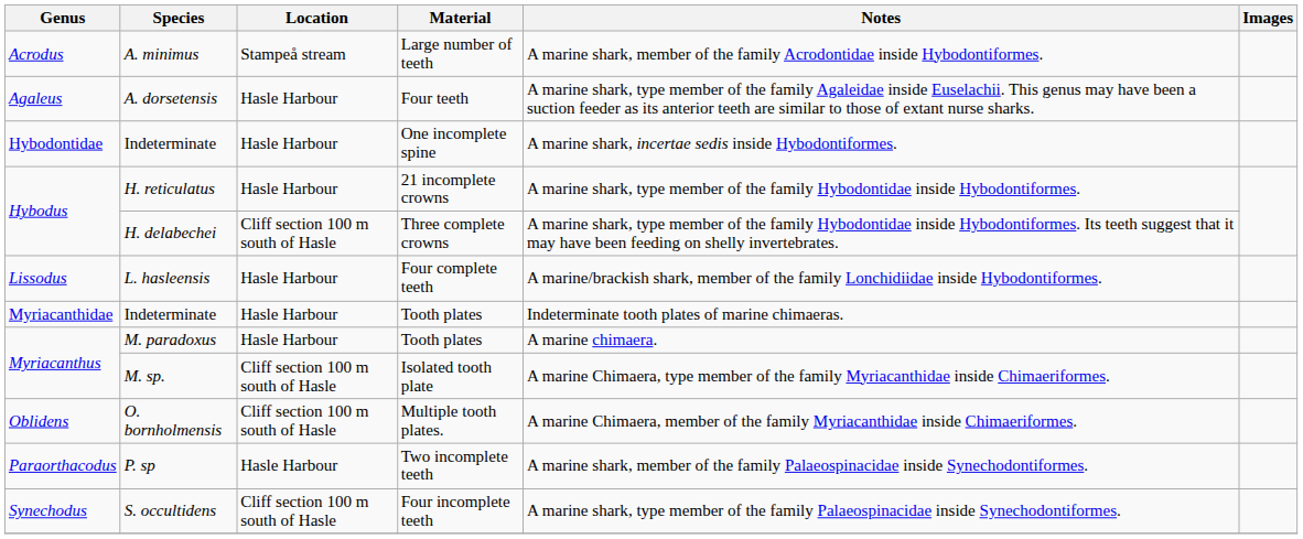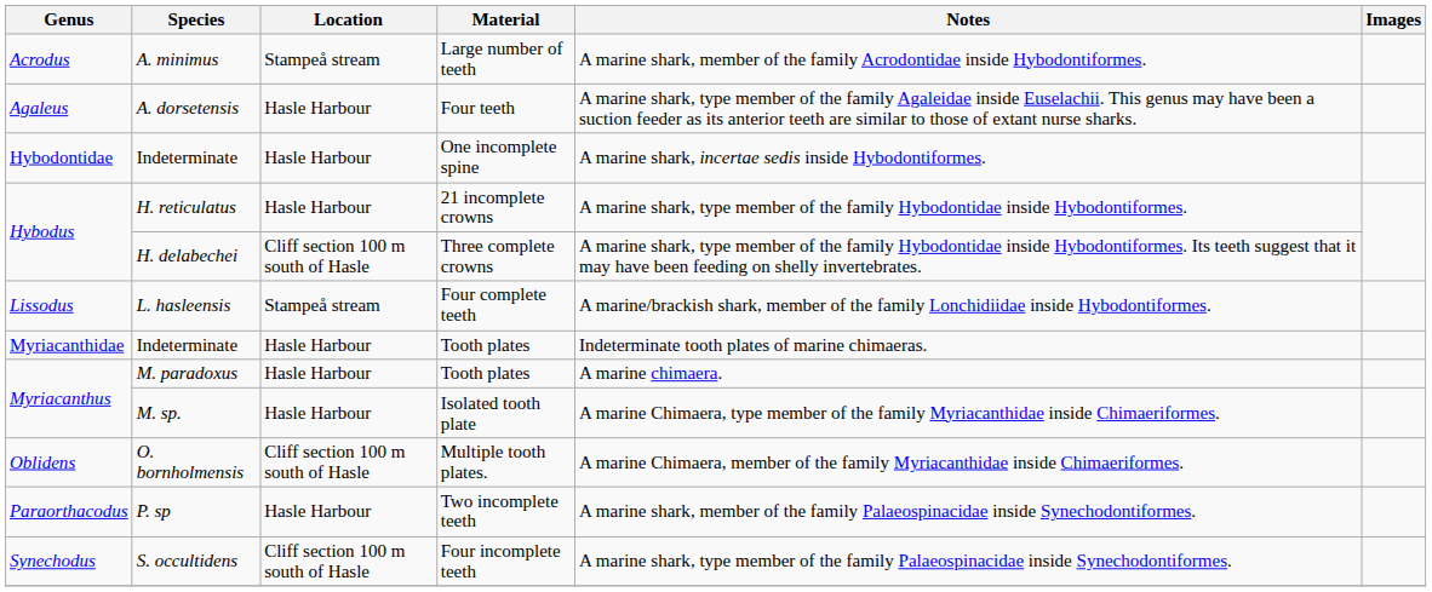 <table class ="wikitable" align="center">
 <tr>
 <th>Genus</th>
 <th>Species</th>
 <th>Location</th>
 <th>Material</th>
 <th>Notes</th>
 <th>Images</th>
 </tr>
 <tr>
 <td><em><a href='#'>Acrodus</a></em></td>
 <td><em>A. minimus</em></td>
 <td>Stampeå stream</td>
 <td>Large number of teeth</td>
 <td>A marine shark, member of the family <a href='#'>Acrodontidae</a> inside <a href='#'>Hybodontiformes</a>.</td>
 <td></td>
 </tr>
 <tr>
 <td><em><a href='#'>Agaleus</a></em></td>
 <td><em>A. dorsetensis</em></td>
 <td>Hasle Harbour</td>
 <td>Four teeth</td>
 <td>A marine shark, type member of the family <a href='#'>Agaleidae</a> inside <a href='#'>Euselachii</a>. This genus may have been a suction feeder as its anterior teeth are similar to those of extant nurse sharks.</td>
 <td></td>
 </tr>
 <tr>
 <td><a href='#'>Hybodontidae</a></td>
 <td>Indeterminate</td>
 <td>Hasle Harbour</td>
 <td>One incomplete spine</td>
 <td>A marine shark, <em>incertae sedis</em> inside <a href='#'>Hybodontiformes</a>.</td>
 <td></td>
 </tr>
 <tr>
 <td rowspan="2"><em><a href='#'>Hybodus</a></em></td>
 <td><em>H. reticulatus</em></td>
 <td>Hasle Harbour</td>
 <td>21 incomplete crowns</td>
 <td>A marine shark, type member of the family <a href='#'>Hybodontidae</a> inside <a href='#'>Hybodontiformes</a>.</td>
 <td rowspan="2"></td>
 </tr>
 <tr>
 <td><em>H. delabechei</em></td>
 <td>Cliff section 100 m south of Hasle</td>
 <td>Three complete crowns</td>
 <td>A marine shark, type member of the family <a href='#'>Hybodontidae</a> inside <a href='#'>Hybodontiformes</a>. Its teeth suggest that it may have been feeding on shelly invertebrates.</td>
 </tr>
 <tr>
 <td><em><a href='#'>Lissodus</a></em></td>
 <td><em>L. hasleensis</em></td>
-<td>Hasle Harbour</td>
+<td>Stampeå stream</td>
 <td>Four complete teeth</td>
 <td>A marine/brackish shark, member of the family <a href='#'>Lonchidiidae</a> inside <a href='#'>Hybodontiformes</a>.</td>
 <td></td>
 </tr>
 <tr>
 <td><a href='#'>Myriacanthidae</a></td>
 <td>Indeterminate</td>
 <td>Hasle Harbour</td>
 <td>Tooth plates</td>
 <td>Indeterminate tooth plates of marine chimaeras.</td>
 <td></td>
 </tr>
 <tr>
 <td rowspan="2"><em><a href='#'>Myriacanthus</a></em></td>
 <td><em>M. paradoxus</em></td>
 <td>Hasle Harbour</td>
 <td>Tooth plates</td>
 <td>A marine <a href='#'>chimaera</a>.</td>
 <td></td>
 </tr>
 <tr>
 <td><em>M. sp.</em></td>
-<td>Cliff section 100 m south of Hasle</td>
+<td>Hasle Harbour</td>
 <td>Isolated tooth plate</td>
 <td>A marine Chimaera, type member of the family <a href='#'>Myriacanthidae</a> inside <a href='#'>Chimaeriformes</a>.</td>
 <td></td>
 </tr>
 <tr>
 <td><em><a href='#'>Oblidens</a></em></td>
 <td><em>O. bornholmensis</em></td>
 <td>Cliff section 100 m south of Hasle</td>
 <td>Multiple tooth plates.</td>
 <td>A marine Chimaera, member of the family <a href='#'>Myriacanthidae</a> inside <a href='#'>Chimaeriformes</a>.</td>
 <td></td>
 </tr>
 <tr>
 <td><em><a href='#'>Paraorthacodus</a></em></td>
 <td><em>P. sp</em></td>
 <td>Hasle Harbour</td>
 <td>Two incomplete teeth</td>
 <td>A marine shark, member of the family <a href='#'>Palaeospinacidae</a> inside <a href='#'>Synechodontiformes</a>.</td>
 <td></td>
 </tr>
 <tr>
 <td><em><a href='#'>Synechodus</a></em></td>
 <td><em>S. occultidens</em></td>
 <td>Cliff section 100 m south of Hasle</td>
 <td>Four incomplete teeth</td>
 <td>A marine shark, type member of the family <a href='#'>Palaeospinacidae</a> inside <a href='#'>Synechodontiformes</a>.</td>
 <td></td>
 </tr>
 <tr>
 </tr>
 </table>
